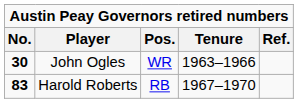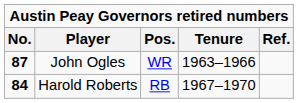 <table class="wikitable" style="text-align:center">
 <tr>
 <td colspan=5 style=><strong>Austin Peay Governors retired numbers</strong></td>
 </tr>
 <tr>
 <th style=>No.</th>
 <th style=>Player</th>
 <th style=>Pos.</th>
 <th style=>Tenure</th>
 <th style=>Ref.</th>
 </tr>
 <tr>
-<td><strong>30</strong></td>
+<td><strong>87</strong></td>
 <td>John Ogles</td>
 <td><a href='#'>WR</a></td>
 <td>1963–1966</td>
 <td></td>
 </tr>
 <tr>
-<td><strong>83</strong></td>
+<td><strong>84</strong></td>
 <td>Harold Roberts</td>
 <td><a href='#'>RB</a></td>
 <td>1967–1970</td>
 <td></td>
 </tr>
 </table>
